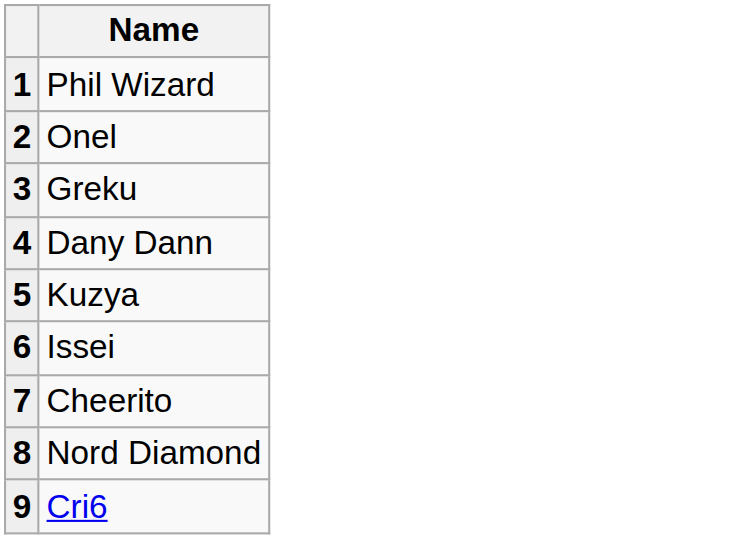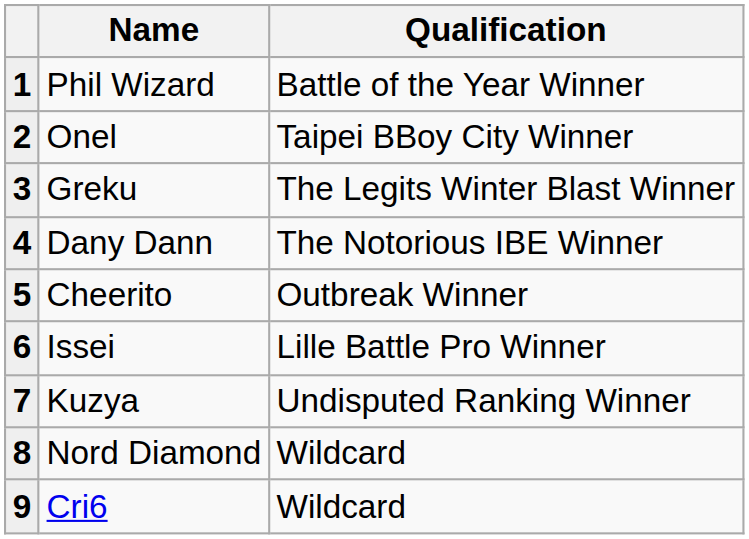 <table class="wikitable">
 <tr>
 <th></th>
 <th>Name</th>
+<th>Qualification</th>
 </tr>
 <tr>
 <th scope="row" style="background:#efefef;">1</th>
 <td> Phil Wizard</td>
+<td>Battle of the Year  Winner</td>
 </tr>
 <tr>
 <th scope="row" style="background:#efefef;">2</th>
 <td> Onel</td>
+<td>Taipei BBoy City Winner</td>
 </tr>
 <tr>
 <th scope="row" style="background:#efefef;">3</th>
 <td> Greku</td>
+<td>The Legits Winter Blast Winner</td>
 </tr>
 <tr>
 <th scope="row" style="background:#efefef;">4</th>
 <td> Dany Dann</td>
+<td>The Notorious IBE Winner</td>
 </tr>
 <tr>
 <th scope="row" style="background:#efefef;">5</th>
-<td> Kuzya</td>
+<td> Cheerito</td>
+<td>Outbreak Winner</td>
 </tr>
 <tr>
 <th scope="row" style="background:#efefef;">6</th>
 <td> Issei</td>
+<td>Lille Battle Pro Winner</td>
 </tr>
 <tr>
 <th scope="row" style="background:#efefef;">7</th>
-<td> Cheerito</td>
+<td> Kuzya</td>
+<td>Undisputed Ranking Winner</td>
 </tr>
 <tr>
 <th scope="row" style="background:#efefef;">8</th>
 <td> Nord Diamond</td>
+<td>Wildcard</td>
 </tr>
 <tr>
 <th scope="row" style="background:#efefef;">9</th>
 <td> <a href='#'>Cri6</a></td>
+<td>Wildcard</td>
 </tr>
 </table>
